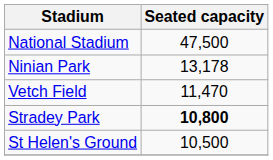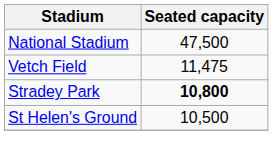 <table class="wikitable sortable">
 <tr>
 <th>Stadium</th>
 <th>Seated capacity</th>
 </tr>
 <tr>
 <td><a href='#'>National Stadium</a></td>
 <td align="center">47,500</td>
 </tr>
 <tr>
-<td><a href='#'>Ninian Park</a></td>
-<td align="center">13,178</td>
-</tr>
-<tr>
 <td><a href='#'>Vetch Field</a></td>
-<td align="center">11,470</td>
+<td align="center">11,475</td>
 </tr>
 <tr>
 <td><a href='#'>Stradey Park</a></td>
 <td align="center"><strong>10,800</strong></td>
 </tr>
 <tr>
 <td><a href='#'>St Helen's Ground</a></td>
 <td align="center">10,500</td>
 </tr>
 <tr>
 </tr>
 </table>
